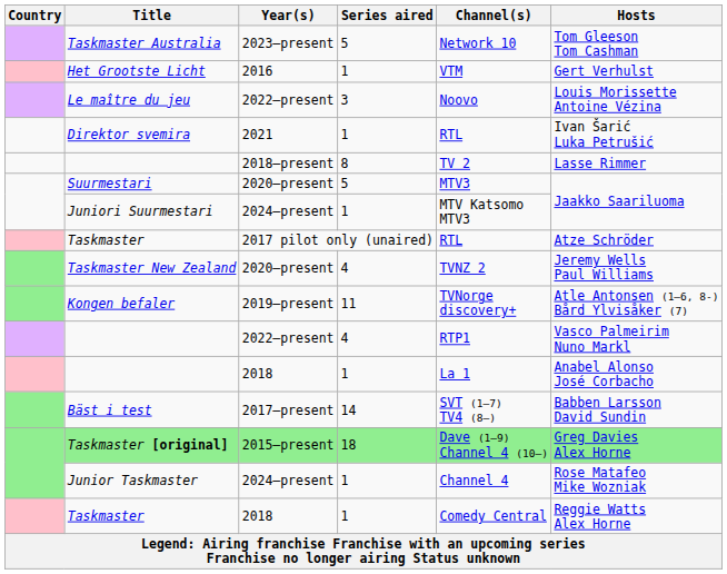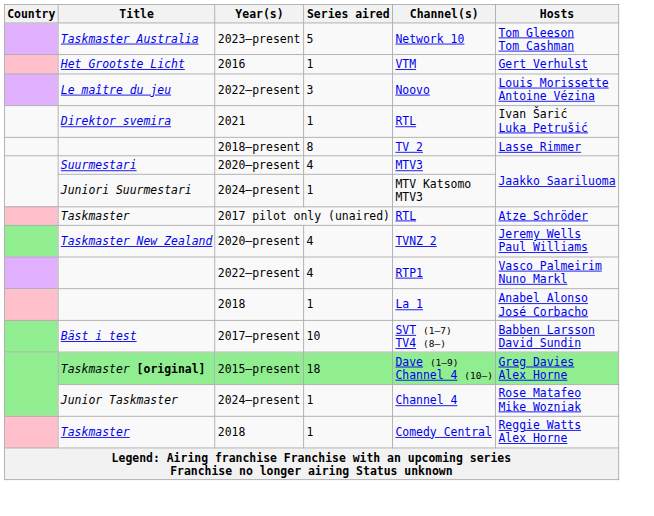 <table class="wikitable sortable" width:100%;">
 <tr>
 <th scope="col">Country</th>
 <th scope="col">Title</th>
 <th scope="col">Year(s)</th>
 <th scope="col">Series aired</th>
 <th scope="col">Channel(s)</th>
 <th scope="col">Hosts</th>
 </tr>
 <tr>
 <td style="background:#E0B0FF;"></td>
 <td><em><a href='#'>Taskmaster Australia</a></em></td>
 <td>2023–present</td>
 <td>5</td>
 <td><a href='#'>Network 10</a></td>
 <td><a href='#'>Tom Gleeson</a> <br><a href='#'>Tom Cashman</a></td>
 </tr>
 <tr>
 <td style="background:#FFC0CB;"><br><small></small></td>
 <td><em><a href='#'>Het Grootste Licht</a></em></td>
 <td>2016</td>
 <td>1</td>
 <td><a href='#'>VTM</a></td>
 <td><a href='#'>Gert Verhulst</a> <br> </td>
 </tr>
 <tr>
 <td style="background:#E0B0FF;"><br><small></small></td>
 <td><em><a href='#'>Le maître du jeu</a></em></td>
 <td>2022–present</td>
 <td>3</td>
 <td><a href='#'>Noovo</a></td>
 <td><a href='#'>Louis Morissette</a> <br> <a href='#'>Antoine Vézina</a></td>
 </tr>
 <tr>
 <td></td>
 <td><em><a href='#'>Direktor svemira</a></em></td>
 <td>2021</td>
 <td>1</td>
 <td><a href='#'>RTL</a></td>
 <td>Ivan Šarić <br><a href='#'>Luka Petrušić</a></td>
 </tr>
 <tr>
 <td></td>
 <td><em></em></td>
 <td>2018–present</td>
 <td>8</td>
 <td><a href='#'>TV 2</a></td>
 <td><a href='#'>Lasse Rimmer</a> <br> </td>
 </tr>
 <tr>
 <td rowspan="2"></td>
 <td><em><a href='#'>Suurmestari</a></em></td>
 <td>2020–present</td>
-<td>5</td>
+<td>4</td>
 <td><a href='#'>MTV3</a></td>
 <td rowspan="2"><a href='#'>Jaakko Saariluoma</a> <br> </td>
 </tr>
 <tr>
 <td><em>Juniori Suurmestari</em></td>
 <td>2024–present</td>
 <td>1</td>
 <td>MTV Katsomo<br>MTV3</td>
 </tr>
 <tr>
 <td style="background:#FFC0CB;"></td>
 <td><em>Taskmaster</em></td>
 <td Colspan="2">2017 pilot only (unaired)</td>
 <td><a href='#'>RTL</a></td>
 <td><a href='#'>Atze Schröder</a><br></td>
 </tr>
 <tr>
 <td style="background:#90EE90;"></td>
 <td><em><a href='#'>Taskmaster New Zealand</a></em></td>
 <td>2020–present</td>
 <td>4</td>
 <td><a href='#'>TVNZ 2</a></td>
 <td><a href='#'>Jeremy Wells</a> <br> <a href='#'>Paul Williams</a></td>
 </tr>
 <tr>
-<td style="background:#90EE90;"></td>
-<td><em><a href='#'>Kongen befaler</a></em></td>
-<td>2019–present</td>
-<td>11</td>
-<td><a href='#'>TVNorge</a> <br><a href='#'>discovery+</a></td>
-<td><a href='#'>Atle Antonsen</a> <small>(1–6, 8-)</small> <br> <a href='#'>Bård Ylvisåker</a> <small>(7)</small> <br> </td>
-</tr>
-<tr>
 <td style="background:#E0B0FF;"></td>
 <td><em></em></td>
 <td>2022–present</td>
 <td>4</td>
 <td><a href='#'>RTP1</a></td>
 <td><a href='#'>Vasco Palmeirim</a> <br> <a href='#'>Nuno Markl</a></td>
 </tr>
 <tr>
 <td style="background:#FFC0CB;"></td>
 <td><em></em></td>
 <td>2018</td>
 <td>1</td>
 <td><a href='#'>La 1</a></td>
 <td><a href='#'>Anabel Alonso</a> <br> <a href='#'>José Corbacho</a></td>
 </tr>
 <tr>
 <td style="background:#90EE90;"></td>
 <td><em><a href='#'>Bäst i test</a></em></td>
 <td>2017–present</td>
-<td>14</td>
+<td>10</td>
 <td><a href='#'>SVT</a> <small>(1–7)</small> <br><a href='#'>TV4</a> <small>(8–)</small></td>
 <td><a href='#'>Babben Larsson</a> <br> <a href='#'>David Sundin</a></td>
 </tr>
 <tr style="background:#90EE90;">
 <td rowspan="2"></td>
 <td><em>Taskmaster</em> <strong>[original]</strong></td>
 <td>2015–present</td>
 <td>18</td>
 <td><a href='#'>Dave</a> <small>(1–9)</small> <br><a href='#'>Channel 4</a> <small>(10–)</small></td>
 <td><a href='#'>Greg Davies</a><br> <a href='#'>Alex Horne</a></td>
 </tr>
 <tr>
 <td><em>Junior Taskmaster</em></td>
 <td>2024–present</td>
 <td>1</td>
 <td><a href='#'>Channel 4</a></td>
 <td><a href='#'>Rose Matafeo</a><br><a href='#'>Mike Wozniak</a></td>
 </tr>
 <tr>
 <td style="background:#FFC0CB;"></td>
 <td><em> <a href='#'>Taskmaster</a></em></td>
 <td>2018</td>
 <td>1</td>
 <td><a href='#'>Comedy Central</a></td>
 <td><a href='#'>Reggie Watts</a> <br> <a href='#'>Alex Horne</a></td>
 </tr>
 <tr>
 <th colspan="6">Legend:  Airing franchise  Franchise with an upcoming series<br> Franchise no longer airing  Status unknown</th>
 </tr>
 </table>
